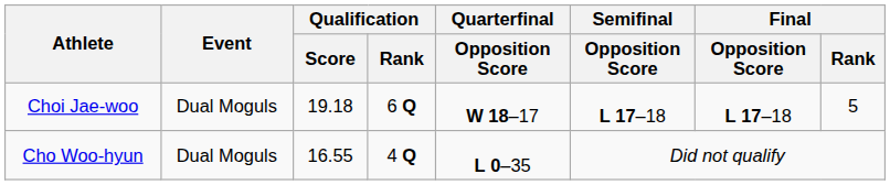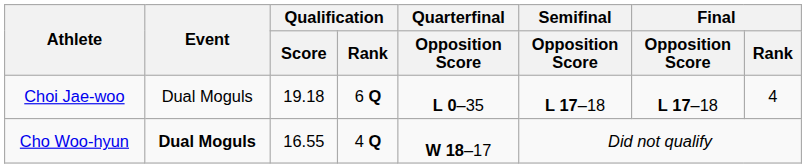 <table class="wikitable" style="font-size:90%; text-align:center; width:700px">
 <tr>
 <th rowspan="2">Athlete</th>
 <th rowspan="2">Event</th>
 <th colspan="2">Qualification</th>
 <th>Quarterfinal</th>
 <th>Semifinal</th>
 <th colspan="2">Final</th>
 </tr>
 <tr>
 <th>Score</th>
 <th>Rank</th>
 <th>Opposition<br>Score</th>
 <th>Opposition<br>Score</th>
 <th>Opposition<br>Score</th>
 <th>Rank</th>
 </tr>
 <tr>
 <td rowspan=1><a href='#'>Choi Jae-woo</a></td>
 <td>Dual Moguls</td>
 <td>19.18</td>
 <td>6 <strong>Q</strong></td>
-<td> <br><strong>W</strong> <strong>18</strong>–17</td>
+<td> <br><strong>L</strong> <strong>0</strong>–35</td>
 <td> <br><strong>L</strong> <strong>17</strong>–18</td>
 <td> <br><strong>L</strong> <strong>17</strong>–18</td>
-<td>5</td>
+<td>4</td>
 </tr>
 <tr>
 <td rowspan=1><a href='#'>Cho Woo-hyun</a></td>
-<td>Dual Moguls</td>
+<td><strong>Dual Moguls</strong></td>
 <td>16.55</td>
 <td>4 <strong>Q</strong></td>
-<td> <br><strong>L</strong> <strong>0</strong>–35</td>
+<td> <br><strong>W</strong> <strong>18</strong>–17</td>
 <td colspan=3><em>Did not qualify</em></td>
 </tr>
 </table>
